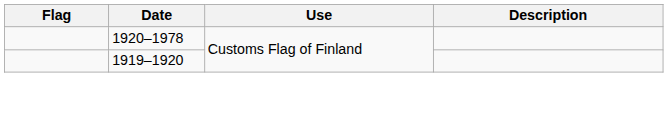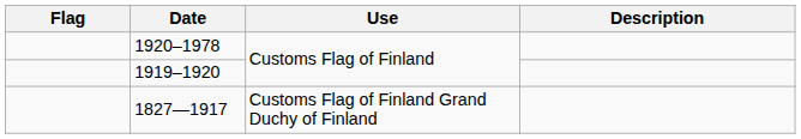 <table class="wikitable">
 <tr>
 <th style="width:110px;">Flag</th>
 <th style="width:100px;">Date</th>
 <th style="width:250px;">Use</th>
 <th style="width:250px;">Description</th>
 </tr>
 <tr>
 <td></td>
 <td>1920–1978</td>
 <td rowspan="2">Customs Flag of Finland</td>
 </tr>
 <tr>
 <td></td>
 <td>1919–1920</td>
 <td></td>
 </tr>
+<tr>
+<td></td>
+<td>1827—1917</td>
+<td>Customs Flag of Finland Grand Duchy of Finland</td>
+<td></td>
+</tr>
 </table>
